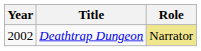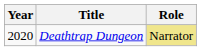 <table class="wikitable sortable">
 <tr>
 <th>Year</th>
 <th>Title</th>
 <th>Role</th>
 </tr>
 <tr>
-<td>2002</td>
+<td>2020</td>
 <td><em><a href='#'>Deathtrap Dungeon</a></em></td>
 <td style="background: khaki;">Narrator</td>
 </tr>
 </table>
